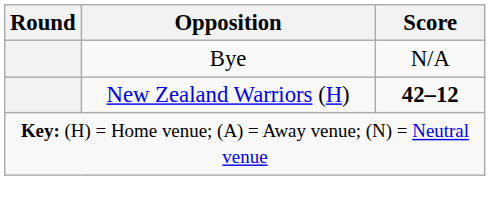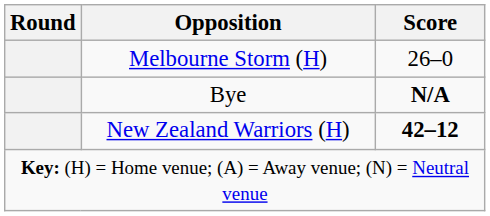 <table class="wikitable plainrowheaders" style="text-align:center;margin:0">
 <tr>
 <th scope="col" style="width:25px">Round</th>
 <th scope="col" style="width:200px">Opposition</th>
 <th scope="col" style="width:70px">Score</th>
 </tr>
 <tr>
 <th scope="row" style="text-align:center"></th>
+<td><a href='#'>Melbourne Storm</a> (<a href='#'>H</a>)</td>
+<td>26–0</td>
+</tr>
+<tr>
+<th scope="row" style="text-align:center"></th>
 <td>Bye</td>
-<td>N/A</td>
+<td><strong>N/A</strong></td>
 </tr>
 <tr>
 <th scope="row" style="text-align:center"></th>
 <td><a href='#'>New Zealand Warriors</a> (<a href='#'>H</a>)</td>
 <td><strong>42–12</strong></td>
 </tr>
 <tr>
 <td colspan="3"><small><strong>Key:</strong> (H) = Home venue; (A) = Away venue; (N) = <a href='#'>Neutral venue</a></small></td>
 </tr>
 </table>
